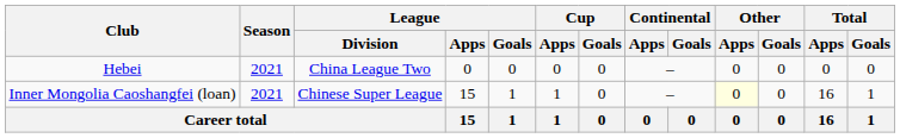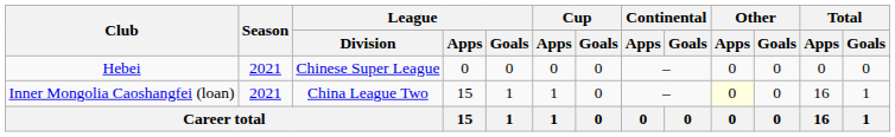 <table class="wikitable" style="text-align: center">
 <tr>
 <th rowspan="2">Club</th>
 <th rowspan="2">Season</th>
 <th colspan="3">League</th>
 <th colspan="2">Cup</th>
 <th colspan="2">Continental</th>
 <th colspan="2">Other</th>
 <th colspan="2">Total</th>
 </tr>
 <tr>
 <th>Division</th>
 <th>Apps</th>
 <th>Goals</th>
 <th>Apps</th>
 <th>Goals</th>
 <th>Apps</th>
 <th>Goals</th>
 <th>Apps</th>
 <th>Goals</th>
 <th>Apps</th>
 <th>Goals</th>
 </tr>
 <tr>
 <td><a href='#'>Hebei</a></td>
 <td><a href='#'>2021</a></td>
-<td><a href='#'>China League Two</a></td>
+<td><a href='#'>Chinese Super League</a></td>
 <td>0</td>
 <td>0</td>
 <td>0</td>
 <td>0</td>
 <td colspan="2">–</td>
 <td>0</td>
 <td>0</td>
 <td>0</td>
 <td>0</td>
 </tr>
 <tr>
 <td><a href='#'>Inner Mongolia Caoshangfei</a> (loan)</td>
 <td><a href='#'>2021</a></td>
-<td><a href='#'>Chinese Super League</a></td>
+<td><a href='#'>China League Two</a></td>
 <td>15</td>
 <td>1</td>
 <td>1</td>
 <td>0</td>
 <td colspan="2">–</td>
 <td style="background: lightyellow;">0</td>
 <td>0</td>
 <td>16</td>
 <td>1</td>
 </tr>
 <tr>
 <th colspan=3>Career total</th>
 <th>15</th>
 <th>1</th>
 <th>1</th>
 <th>0</th>
 <th>0</th>
 <th>0</th>
 <th>0</th>
 <th>0</th>
 <th>16</th>
 <th>1</th>
 </tr>
 </table>
